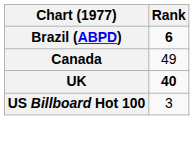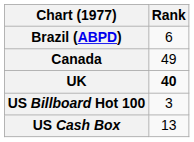 <table class="wikitable sortable plainrowheaders">
 <tr>
 <th scope="col">Chart (1977)</th>
 <th scope="col">Rank</th>
 </tr>
 <tr>
 <th scope="row">Brazil (<a href='#'>ABPD</a>)</th>
-<td style="text-align:center;"><strong>6</strong></td>
+<td style="text-align:center;">6</td>
 </tr>
 <tr>
 <th scope="row">Canada</th>
 <td style="text-align:center;">49</td>
 </tr>
 <tr>
 <th scope="row">UK</th>
 <td style="text-align:center;"><strong>40</strong></td>
 </tr>
 <tr>
 <th scope="row">US <em>Billboard</em> Hot 100</th>
 <td style="text-align:center;">3</td>
 </tr>
+<tr>
+<th scope="row">US <em>Cash Box</em></th>
+<td style="text-align:center;">13</td>
+</tr>
 </table>
